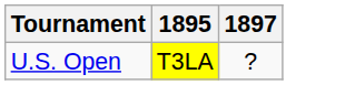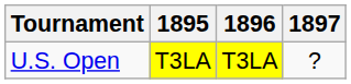 <table class="wikitable" style="font-size:95%;text-align:center;">
 <tr>
 <th>Tournament</th>
 <th>1895</th>
+<th>1896</th>
 <th>1897</th>
 </tr>
 <tr>
 <td align=left><a href='#'>U.S. Open</a></td>
 <td style="background:yellow;">T3<span>LA</span></td>
+<td style="background:yellow;">T3<span>LA</span></td>
 <td>?</td>
 </tr>
 </table>
